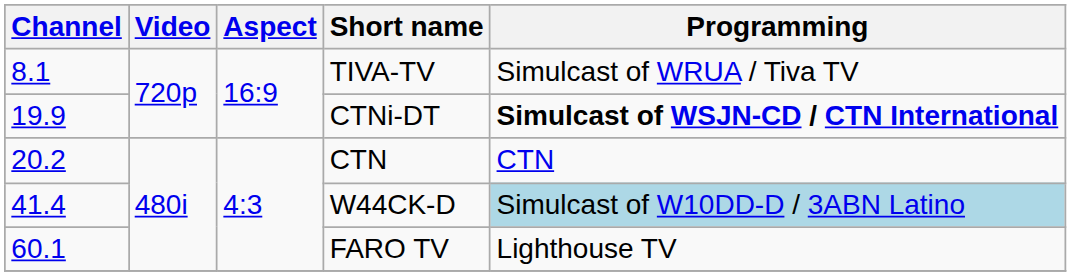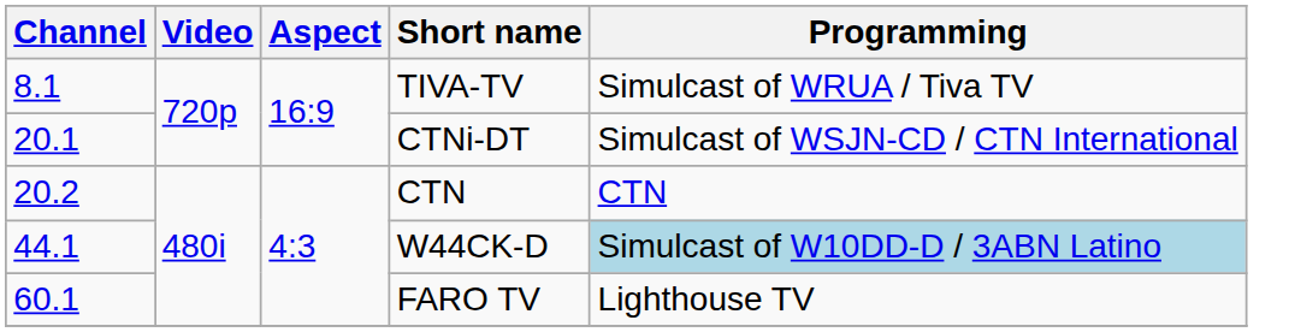 <table class="wikitable">
 <tr>
 <th><a href='#'>Channel</a></th>
 <th><a href='#'>Video</a></th>
 <th><a href='#'>Aspect</a></th>
 <th>Short name</th>
 <th>Programming</th>
 </tr>
 <tr>
 <td><a href='#'>8.1</a></td>
 <td rowspan="2"><a href='#'>720p</a></td>
 <td rowspan="2"><a href='#'>16:9</a></td>
 <td>TIVA-TV</td>
 <td>Simulcast of <a href='#'>WRUA</a> / Tiva TV</td>
 </tr>
 <tr>
-<td><a href='#'>19.9</a></td>
+<td><a href='#'>20.1</a></td>
 <td>CTNi-DT</td>
-<td><strong>Simulcast of <a href='#'>WSJN-CD</a> / <a href='#'>CTN International</a></strong></td>
+<td>Simulcast of <a href='#'>WSJN-CD</a> / <a href='#'>CTN International</a></td>
 </tr>
 <tr>
 <td><a href='#'>20.2</a></td>
 <td rowspan="3"><a href='#'>480i</a></td>
 <td rowspan="3"><a href='#'>4:3</a></td>
 <td>CTN</td>
 <td><a href='#'>CTN</a></td>
 </tr>
 <tr>
-<td><a href='#'>41.4</a></td>
+<td><a href='#'>44.1</a></td>
 <td>W44CK-D</td>
 <td style="background: lightblue;">Simulcast of <a href='#'>W10DD-D</a> / <a href='#'>3ABN Latino</a></td>
 </tr>
 <tr>
 <td><a href='#'>60.1</a></td>
 <td>FARO TV</td>
 <td>Lighthouse TV</td>
 </tr>
 <tr>
 </tr>
 </table>
